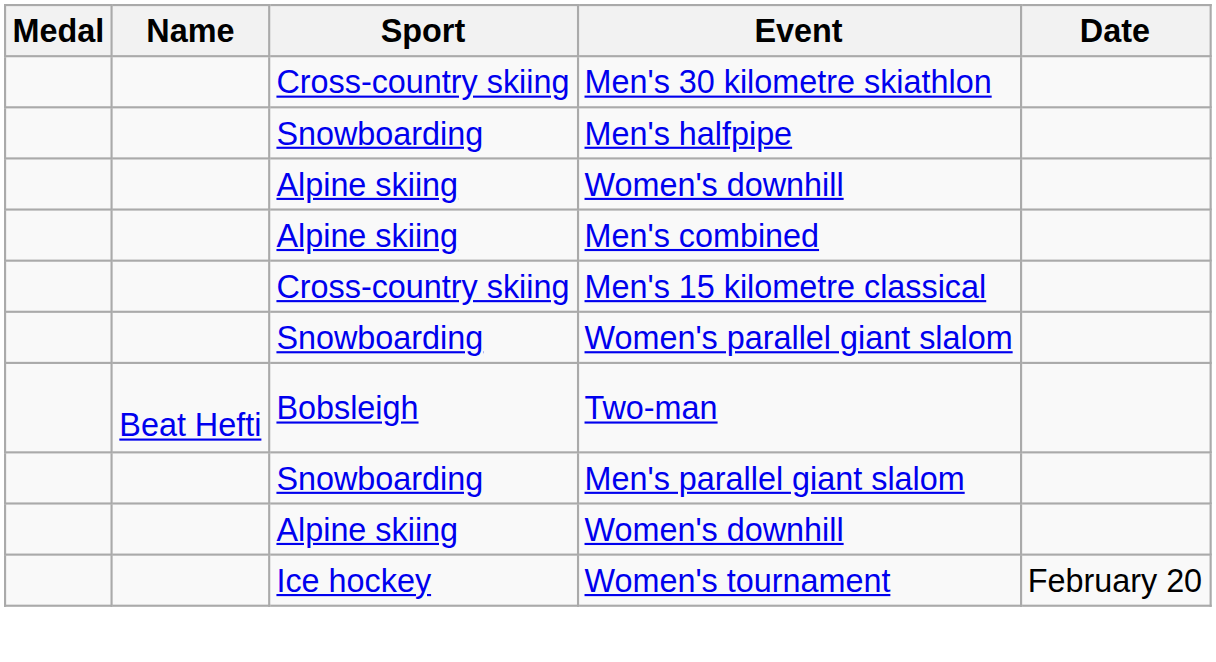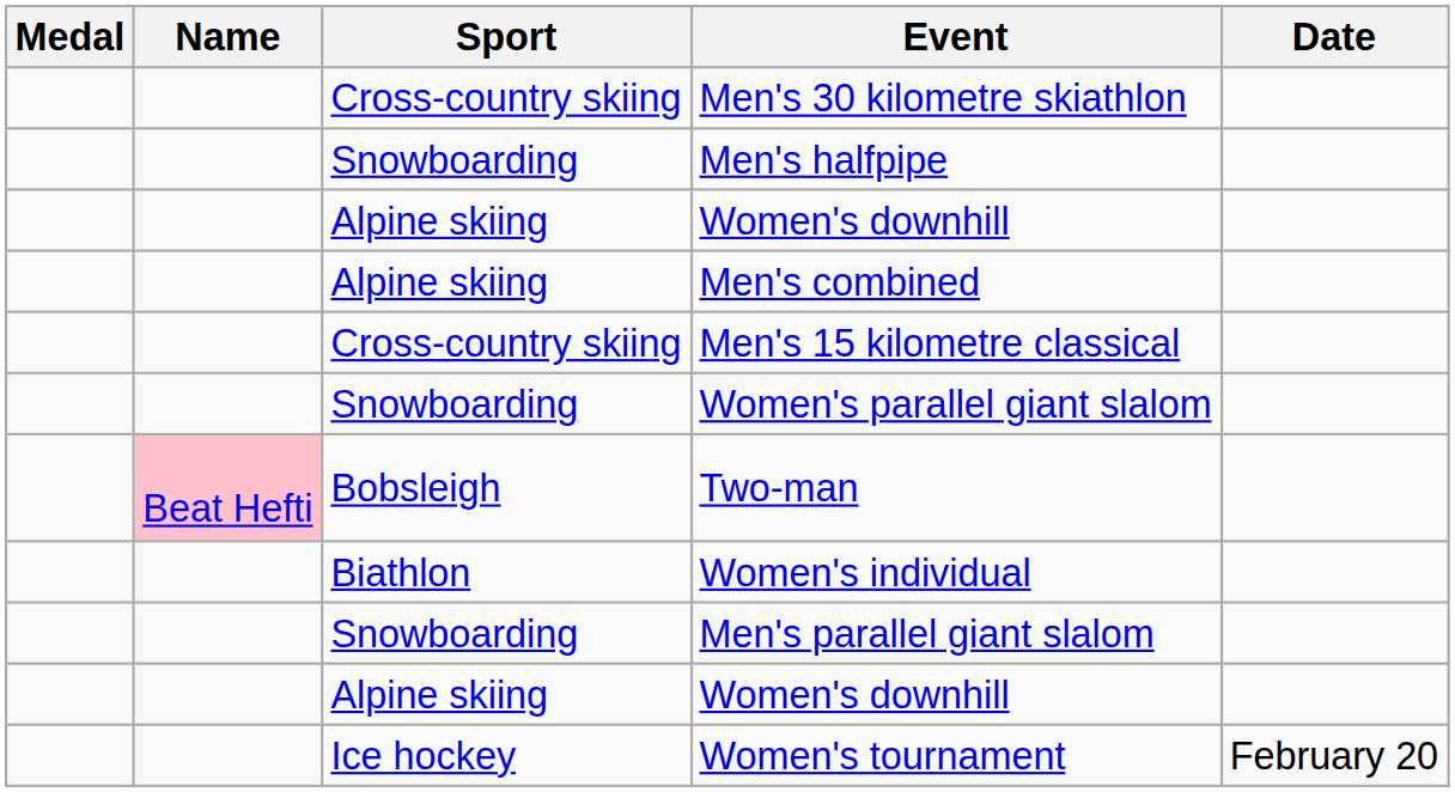 <table class="wikitable sortable" style="font-size:95%">
 <tr>
 <th>Medal</th>
 <th>Name</th>
 <th>Sport</th>
 <th>Event</th>
 <th>Date</th>
 </tr>
 <tr>
 <td></td>
 <td></td>
 <td><a href='#'>Cross-country skiing</a></td>
 <td><a href='#'>Men's 30 kilometre skiathlon</a></td>
 <td></td>
 </tr>
 <tr>
 <td></td>
 <td></td>
 <td><a href='#'>Snowboarding</a></td>
 <td><a href='#'>Men's halfpipe</a></td>
 <td></td>
 </tr>
 <tr>
 <td></td>
 <td></td>
 <td><a href='#'>Alpine skiing</a></td>
 <td><a href='#'>Women's downhill</a></td>
 <td></td>
 </tr>
 <tr>
 <td></td>
 <td></td>
 <td><a href='#'>Alpine skiing</a></td>
 <td><a href='#'>Men's combined</a></td>
 <td></td>
 </tr>
 <tr>
 <td></td>
 <td></td>
 <td><a href='#'>Cross-country skiing</a></td>
 <td><a href='#'>Men's 15 kilometre classical</a></td>
 <td></td>
 </tr>
 <tr>
 <td></td>
 <td></td>
 <td><a href='#'>Snowboarding</a></td>
 <td><a href='#'>Women's parallel giant slalom</a></td>
 <td></td>
 </tr>
 <tr>
 <td></td>
-<td><br><a href='#'>Beat Hefti</a></td>
+<td style="background: pink;"><br><a href='#'>Beat Hefti</a></td>
 <td><a href='#'>Bobsleigh</a></td>
 <td><a href='#'>Two-man</a></td>
+<td></td>
+</tr>
+<tr>
+<td></td>
+<td></td>
+<td><a href='#'>Biathlon</a></td>
+<td><a href='#'>Women's individual</a></td>
 <td></td>
 </tr>
 <tr>
 <td></td>
 <td></td>
 <td><a href='#'>Snowboarding</a></td>
 <td><a href='#'>Men's parallel giant slalom</a></td>
 <td></td>
 </tr>
 <tr>
 <td></td>
 <td></td>
 <td><a href='#'>Alpine skiing</a></td>
 <td><a href='#'>Women's downhill</a></td>
 <td></td>
 </tr>
 <tr>
 <td></td>
 <td><br></td>
 <td><a href='#'>Ice hockey</a></td>
 <td><a href='#'>Women's tournament</a></td>
 <td>February 20</td>
 </tr>
 </table>
